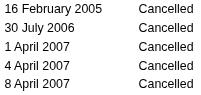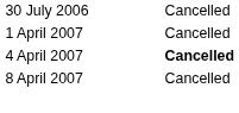 <table cellpadding="2" style="border: 0px solid darkgray; font-size:90%">
 <tr>
 <th width="150"></th>
 <th width="700"></th>
-</tr>
-<tr border="0">
-<td>16 February 2005</td>
-<td>Cancelled</td>
 </tr>
 <tr>
 <td>30 July 2006</td>
 <td>Cancelled</td>
 </tr>
 <tr>
 <td>1 April 2007</td>
 <td>Cancelled</td>
 </tr>
 <tr>
 <td>4 April 2007</td>
-<td>Cancelled</td>
+<td><strong>Cancelled</strong></td>
 </tr>
 <tr>
 <td>8 April 2007</td>
 <td>Cancelled</td>
 </tr>
 </table>
